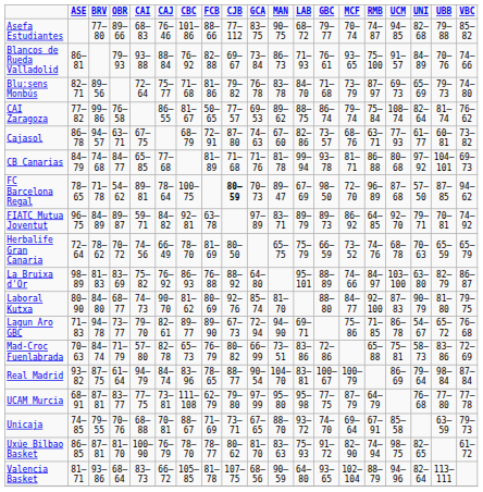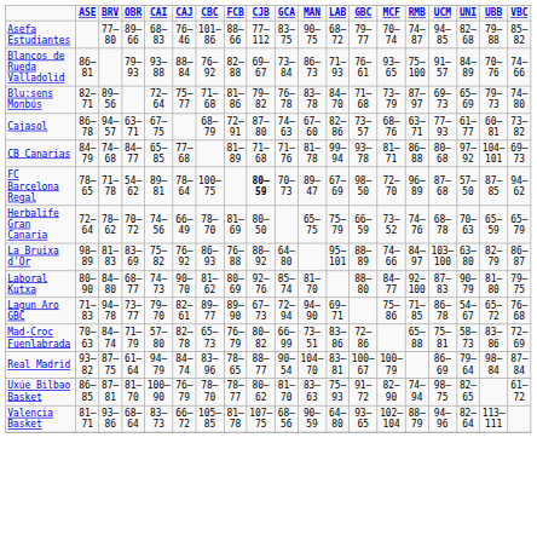 <table class="wikitable" style="font-size: 85%; text-align: center">
 <tr>
 <td width=150></td>
 <td align="center" width=45><strong><a href='#'>ASE</a></strong></td>
 <td width=45><strong><a href='#'>BRV</a></strong></td>
 <td width=45><strong><a href='#'>OBR</a></strong></td>
 <td width=45><strong><a href='#'>CAI</a></strong></td>
 <td width=45><strong><a href='#'>CAJ</a></strong></td>
 <td width=45><strong><a href='#'>CBC</a></strong></td>
 <td width=45><strong><a href='#'>FCB</a></strong></td>
 <td width=45><strong><a href='#'>CJB</a></strong></td>
 <td width=45><strong><a href='#'>GCA</a></strong></td>
 <td width=45><strong><a href='#'>MAN</a></strong></td>
 <td width=45><strong><a href='#'>LAB</a></strong></td>
 <td width=45><strong><a href='#'>GBC</a></strong></td>
 <td width=45><strong><a href='#'>MCF</a></strong></td>
 <td width=45><strong><a href='#'>RMB</a></strong></td>
 <td width=45><strong><a href='#'>UCM</a></strong></td>
 <td width=45><strong><a href='#'>UNI</a></strong></td>
 <td width=45><strong><a href='#'>UBB</a></strong></td>
 <td width=45><strong><a href='#'>VBC</a></strong></td>
 </tr>
 <tr>
 <td align=left><a href='#'>Asefa Estudiantes</a></td>
 <td></td>
 <td>77–80</td>
 <td>89–66</td>
 <td>68–83</td>
 <td>76–46</td>
 <td>101–86</td>
 <td>88–66</td>
 <td>77–112</td>
 <td>83–75</td>
 <td>90–75</td>
 <td>68–72</td>
 <td>79–77</td>
 <td>70–74</td>
 <td>74–87</td>
 <td>94–85</td>
 <td>82–68</td>
 <td>79–88</td>
 <td>85–82</td>
 </tr>
 <tr>
 <td align=left><a href='#'>Blancos de Rueda Valladolid</a></td>
 <td>86–81</td>
 <td></td>
 <td>79–93</td>
 <td>93–88</td>
 <td>88–84</td>
 <td>76–92</td>
 <td>82–88</td>
 <td>69–67</td>
 <td>73–84</td>
 <td>86–73</td>
 <td>71–93</td>
 <td>76–61</td>
 <td>93–65</td>
 <td>75–100</td>
 <td>91–57</td>
 <td>84–89</td>
 <td>70–76</td>
 <td>74–66</td>
 </tr>
 <tr>
 <td align=left><a href='#'>Blu:sens Monbús</a></td>
 <td>82–71</td>
 <td>89–56</td>
 <td></td>
 <td>72–64</td>
 <td>75–77</td>
 <td>71–68</td>
 <td>81–86</td>
 <td>79–82</td>
 <td>76–78</td>
 <td>83–78</td>
 <td>84–70</td>
 <td>71–68</td>
 <td>73–79</td>
 <td>87–97</td>
 <td>69–73</td>
 <td>65–69</td>
 <td>79–73</td>
 <td>74–80</td>
 </tr>
 <tr>
-<td align=left><a href='#'>CAI Zaragoza</a></td>
-<td>77–82</td>
-<td>99–86</td>
-<td>76–58</td>
-<td></td>
-<td>86–55</td>
-<td>81–67</td>
-<td>50–65</td>
-<td>77–57</td>
-<td>69–53</td>
-<td>89–62</td>
-<td>88–75</td>
-<td>86–74</td>
-<td>79–74</td>
-<td>75–84</td>
-<td>108–74</td>
-<td>82–64</td>
-<td>81–74</td>
-<td>76–62</td>
-</tr>
-<tr>
 <td align=left><a href='#'>Cajasol</a></td>
 <td>86–78</td>
 <td>94–57</td>
 <td>63–71</td>
 <td>67–75</td>
 <td></td>
 <td>68–79</td>
 <td>72–91</td>
 <td>87–80</td>
 <td>74–63</td>
 <td>67–60</td>
 <td>82–86</td>
 <td>73–57</td>
 <td>68–76</td>
 <td>63–71</td>
 <td>77–93</td>
 <td>61–77</td>
 <td>60–81</td>
 <td>73–82</td>
 </tr>
 <tr>
 <td align=left><a href='#'>CB Canarias</a></td>
 <td>84–79</td>
 <td>74–68</td>
 <td>84–77</td>
 <td>65–85</td>
 <td>77–68</td>
 <td></td>
 <td>81–89</td>
 <td>71–68</td>
 <td>71–76</td>
 <td>81–78</td>
 <td>99–94</td>
 <td>93–78</td>
 <td>81–71</td>
 <td>86–88</td>
 <td>80–68</td>
 <td>97–92</td>
 <td>104–101</td>
 <td>69–73</td>
 </tr>
 <tr>
 <td align=left><a href='#'>FC Barcelona Regal</a></td>
 <td>78–65</td>
 <td>71–78</td>
 <td>54–62</td>
 <td>89–81</td>
 <td>78–64</td>
 <td>100–75</td>
 <td></td>
 <td><strong>80–59</strong></td>
 <td>70–73</td>
 <td>89–47</td>
 <td>67–69</td>
 <td>98–50</td>
 <td>72–70</td>
 <td>96–89</td>
 <td>87–68</td>
 <td>57–50</td>
 <td>87–85</td>
 <td>94–62</td>
-</tr>
-<tr>
-<td align=left><a href='#'>FIATC Mutua Joventut</a></td>
-<td>96–75</td>
-<td>84–89</td>
-<td>89–87</td>
-<td>59–71</td>
-<td>84–82</td>
-<td>92–81</td>
-<td>63–78</td>
-<td></td>
-<td>97–89</td>
-<td>83–71</td>
-<td>89–79</td>
-<td>89–73</td>
-<td>86–92</td>
-<td>64–85</td>
-<td>92–70</td>
-<td>79–71</td>
-<td>70–81</td>
-<td>74–92</td>
 </tr>
 <tr>
 <td align=left><a href='#'>Herbalife Gran Canaria</a></td>
 <td>72–64</td>
 <td>78–62</td>
 <td>70–72</td>
 <td>74–56</td>
 <td>66–49</td>
 <td>78–70</td>
 <td>81–69</td>
 <td>80–50</td>
 <td></td>
 <td>65–75</td>
 <td>75–79</td>
 <td>66–59</td>
 <td>73–52</td>
 <td>74–76</td>
 <td>68–78</td>
 <td>70–63</td>
 <td>65–59</td>
 <td>65–79</td>
 </tr>
 <tr>
 <td align=left><a href='#'>La Bruixa d'Or</a></td>
 <td>98–89</td>
 <td>81–83</td>
 <td>83–69</td>
 <td>75–82</td>
 <td>76–92</td>
 <td>86–93</td>
 <td>76–88</td>
 <td>88–92</td>
 <td>64–80</td>
 <td></td>
 <td>95–101</td>
 <td>88–89</td>
 <td>74–66</td>
 <td>84–97</td>
 <td>103–100</td>
 <td>63–80</td>
 <td>82–79</td>
 <td>86–87</td>
 </tr>
 <tr>
 <td align=left><a href='#'>Laboral Kutxa</a></td>
 <td>80–90</td>
 <td>84–80</td>
 <td>68–77</td>
 <td>74–73</td>
 <td>90–70</td>
 <td>81–62</td>
 <td>80–69</td>
 <td>92–76</td>
 <td>85–74</td>
 <td>81–70</td>
 <td></td>
 <td>88–80</td>
 <td>84–77</td>
 <td>92–100</td>
 <td>87–83</td>
 <td>90–79</td>
 <td>81–80</td>
 <td>79–75</td>
 </tr>
 <tr>
 <td align=left><a href='#'>Lagun Aro GBC</a></td>
 <td>71–83</td>
 <td>94–78</td>
 <td>73–77</td>
 <td>79–70</td>
 <td>82–61</td>
 <td>89–77</td>
 <td>89–90</td>
 <td>67–73</td>
 <td>72–94</td>
 <td>94–90</td>
 <td>69–71</td>
 <td></td>
 <td>75–86</td>
 <td>71–85</td>
 <td>86–78</td>
 <td>54–67</td>
 <td>65–72</td>
 <td>76–68</td>
 </tr>
 <tr>
 <td align=left><a href='#'>Mad-Croc Fuenlabrada</a></td>
 <td>70–63</td>
 <td>84–74</td>
 <td>71–79</td>
 <td>57–80</td>
 <td>82–78</td>
 <td>65–73</td>
 <td>76–79</td>
 <td>80–82</td>
 <td>66–99</td>
 <td>73–51</td>
 <td>83–86</td>
 <td>72–86</td>
 <td></td>
 <td>65–88</td>
 <td>75–81</td>
 <td>58–73</td>
 <td>83–86</td>
 <td>72–69</td>
 </tr>
 <tr>
 <td align=left><a href='#'>Real Madrid</a></td>
 <td>93–82</td>
 <td>87–75</td>
 <td>61–64</td>
 <td>94–79</td>
 <td>84–74</td>
 <td>83–96</td>
 <td>78–65</td>
 <td>88–77</td>
 <td>90–54</td>
 <td>104–70</td>
 <td>83–81</td>
 <td>100–67</td>
 <td>100–79</td>
 <td></td>
 <td>86–69</td>
 <td>79–64</td>
 <td>98–84</td>
 <td>87–84</td>
 </tr>
 <tr>
-<td align=left><a href='#'>UCAM Murcia</a></td>
-<td>68–91</td>
-<td>87–81</td>
-<td>83–77</td>
-<td>77–75</td>
-<td>73–81</td>
-<td>111–108</td>
-<td>62–79</td>
-<td>79–80</td>
-<td>97–99</td>
-<td>95–80</td>
-<td>95–98</td>
-<td>77–75</td>
-<td>87–79</td>
-<td>64–79</td>
-<td></td>
-<td>76–68</td>
-<td>77–80</td>
-<td>77–78</td>
-</tr>
-<tr>
-<td align=left><a href='#'>Unicaja</a></td>
-<td>74–85</td>
-<td>79–55</td>
-<td>70–76</td>
-<td>68–88</td>
-<td>70–81</td>
-<td>88–67</td>
-<td>71–69</td>
-<td>73–71</td>
-<td>67–65</td>
-<td>88–70</td>
-<td>93–72</td>
-<td>74–70</td>
-<td>69–64</td>
-<td>67–91</td>
-<td>85–58</td>
-<td></td>
-<td>63–59</td>
-<td>79–73</td>
-</tr>
-<tr>
 <td align=left><a href='#'>Uxúe Bilbao Basket</a></td>
 <td>86–85</td>
 <td>87–81</td>
 <td>81–70</td>
 <td>100–90</td>
 <td>76–79</td>
 <td>78–70</td>
 <td>78–77</td>
 <td>80–62</td>
 <td>81–70</td>
 <td>83–63</td>
 <td>75–93</td>
 <td>91–72</td>
 <td>82–90</td>
 <td>74–94</td>
 <td>98–75</td>
 <td>82–65</td>
 <td></td>
 <td>61–72</td>
 </tr>
 <tr>
 <td align=left><a href='#'>Valencia Basket</a></td>
 <td>81–71</td>
 <td>93–86</td>
 <td>68–64</td>
 <td>83–73</td>
 <td>66–72</td>
 <td>105–85</td>
 <td>81–78</td>
 <td>107–75</td>
 <td>68–56</td>
 <td>90–59</td>
 <td>64–80</td>
 <td>93–65</td>
 <td>102–104</td>
 <td>88–79</td>
 <td>94–96</td>
 <td>82–64</td>
 <td>113–111</td>
 <td></td>
 </tr>
 <tr>
 </tr>
 </table>
